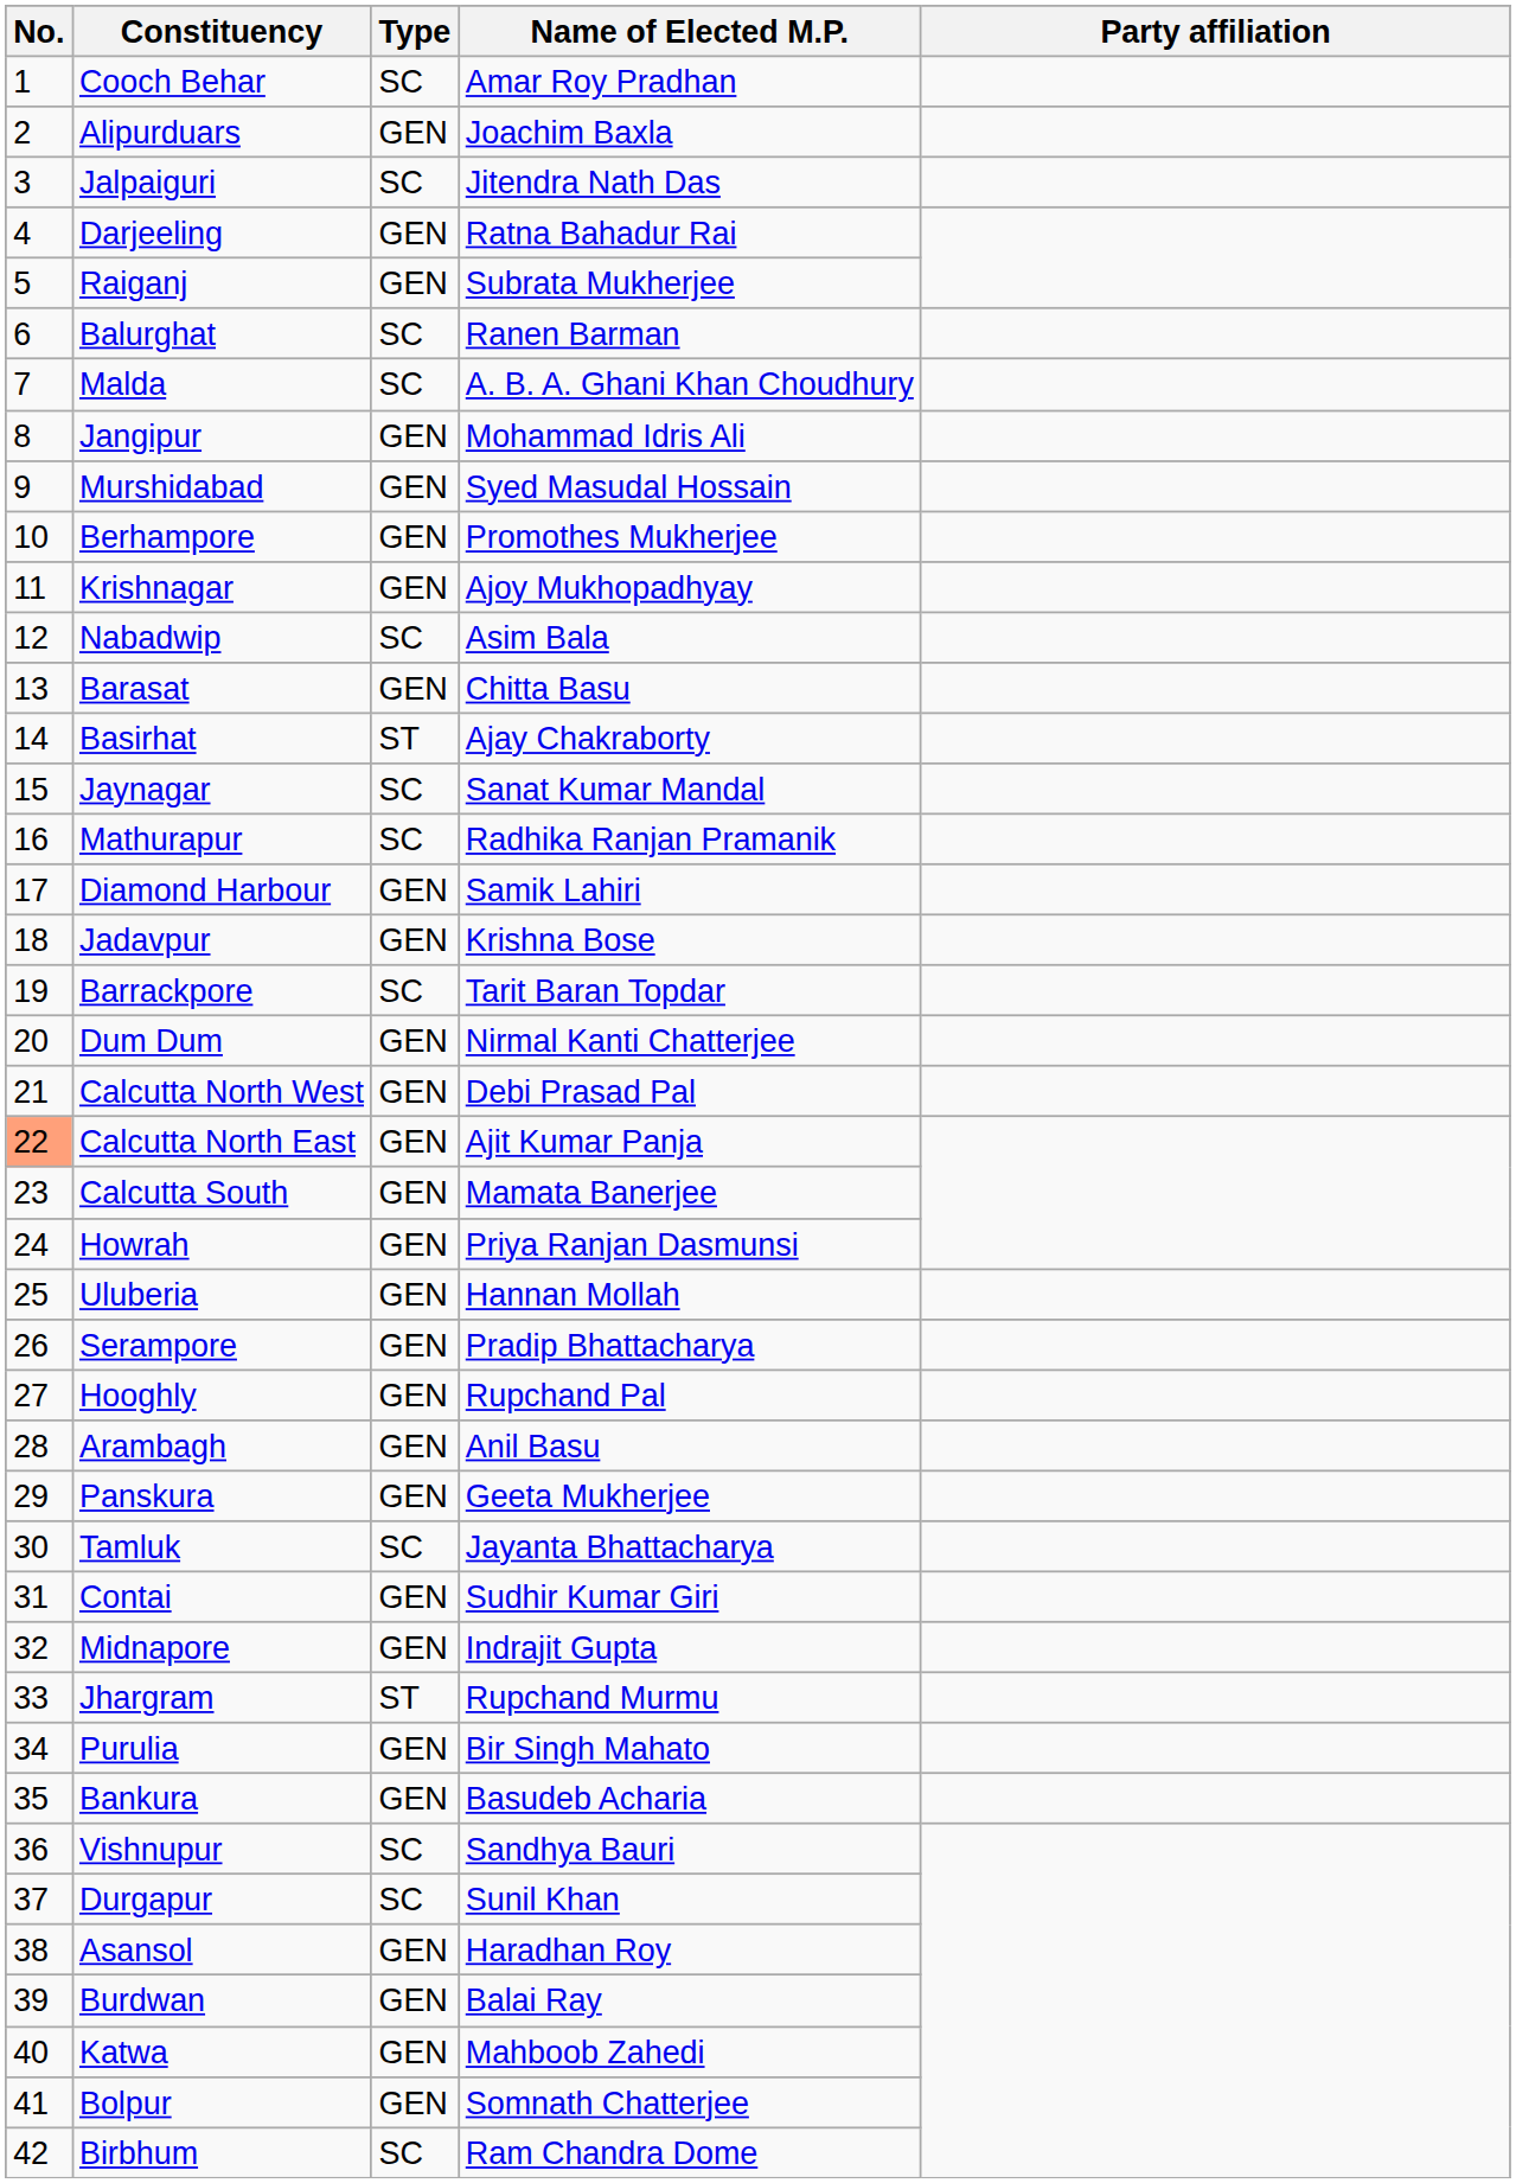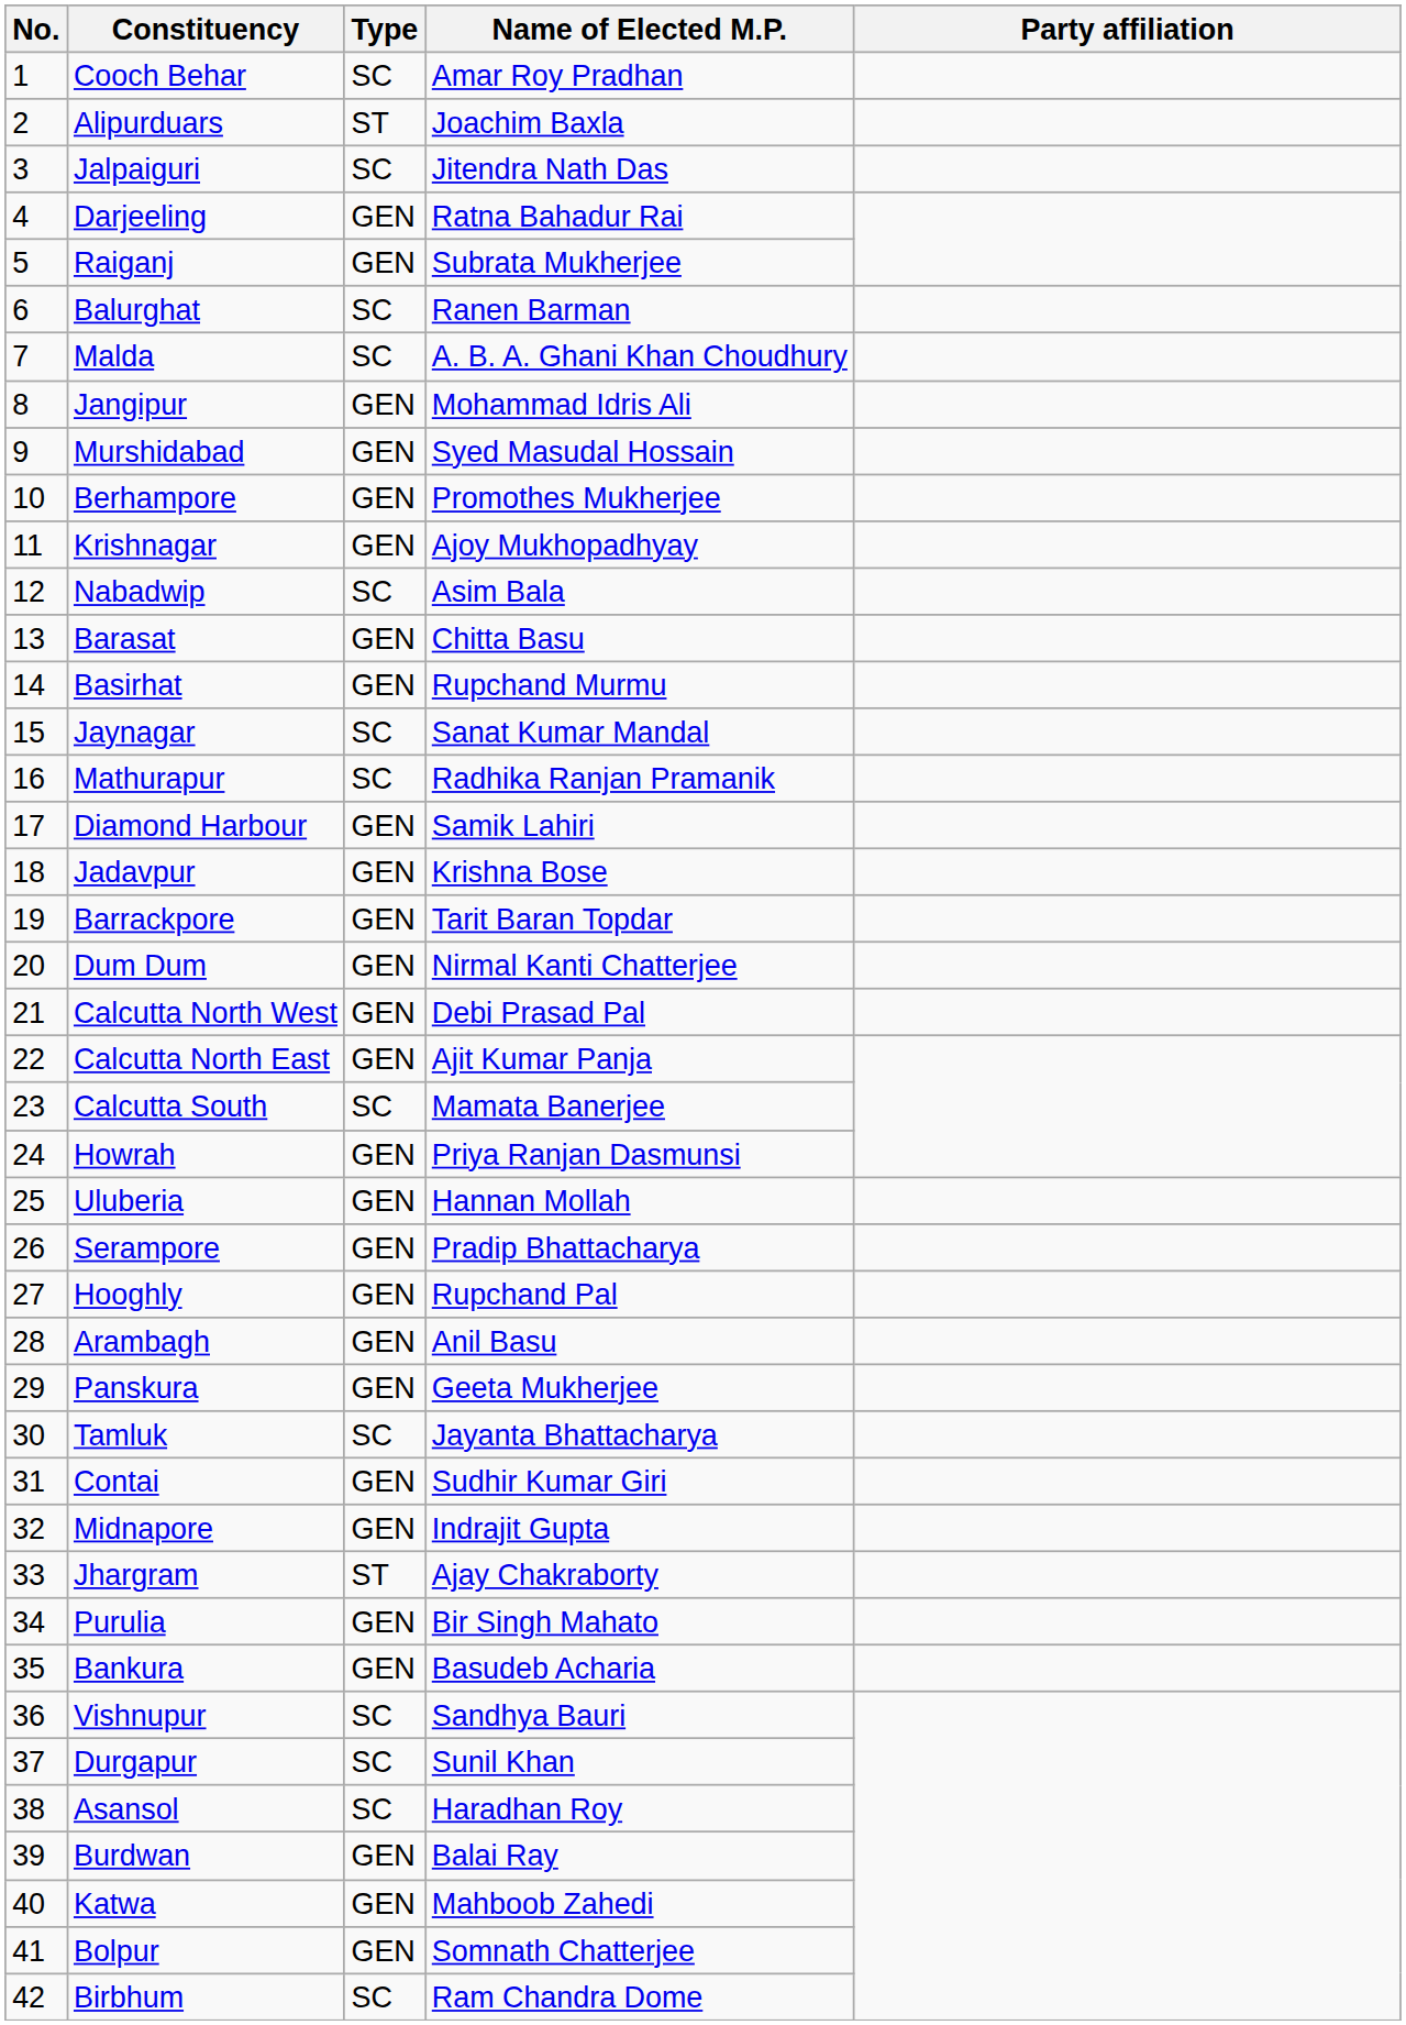 <table class="wikitable" style="font-size:95%;">
 <tr>
 <th>No.</th>
 <th>Constituency</th>
 <th>Type</th>
 <th>Name of Elected M.P.</th>
 <th colspan="2" style="width:18em">Party affiliation</th>
 </tr>
 <tr>
 <td>1</td>
 <td><a href='#'>Cooch Behar</a></td>
 <td>SC</td>
 <td><a href='#'>Amar Roy Pradhan</a></td>
 <td></td>
 </tr>
 <tr>
 <td>2</td>
 <td><a href='#'>Alipurduars</a></td>
-<td>GEN</td>
+<td>ST</td>
 <td><a href='#'>Joachim Baxla</a></td>
 <td></td>
 </tr>
 <tr>
 <td>3</td>
 <td><a href='#'>Jalpaiguri</a></td>
 <td>SC</td>
 <td><a href='#'>Jitendra Nath Das</a></td>
 <td></td>
 </tr>
 <tr>
 <td>4</td>
 <td><a href='#'>Darjeeling</a></td>
 <td>GEN</td>
 <td><a href='#'>Ratna Bahadur Rai</a></td>
 </tr>
 <tr>
 <td>5</td>
 <td><a href='#'>Raiganj</a></td>
 <td>GEN</td>
 <td><a href='#'>Subrata Mukherjee</a></td>
 </tr>
 <tr>
 <td>6</td>
 <td><a href='#'>Balurghat</a></td>
 <td>SC</td>
 <td><a href='#'>Ranen Barman</a></td>
 <td></td>
 </tr>
 <tr>
 <td>7</td>
 <td><a href='#'>Malda</a></td>
 <td>SC</td>
 <td><a href='#'>A. B. A. Ghani Khan Choudhury</a></td>
 <td></td>
 </tr>
 <tr>
 <td>8</td>
 <td><a href='#'>Jangipur</a></td>
 <td>GEN</td>
 <td><a href='#'>Mohammad Idris Ali</a></td>
 </tr>
 <tr>
 <td>9</td>
 <td><a href='#'>Murshidabad</a></td>
 <td>GEN</td>
 <td><a href='#'>Syed Masudal Hossain</a></td>
 <td></td>
 </tr>
 <tr>
 <td>10</td>
 <td><a href='#'>Berhampore</a></td>
 <td>GEN</td>
 <td><a href='#'>Promothes Mukherjee</a></td>
 <td></td>
 </tr>
 <tr>
 <td>11</td>
 <td><a href='#'>Krishnagar</a></td>
 <td>GEN</td>
 <td><a href='#'>Ajoy Mukhopadhyay</a></td>
 <td></td>
 </tr>
 <tr>
 <td>12</td>
 <td><a href='#'>Nabadwip</a></td>
 <td>SC</td>
 <td><a href='#'>Asim Bala</a></td>
 </tr>
 <tr>
 <td>13</td>
 <td><a href='#'>Barasat</a></td>
 <td>GEN</td>
 <td><a href='#'>Chitta Basu</a></td>
 <td></td>
 </tr>
 <tr>
 <td>14</td>
 <td><a href='#'>Basirhat</a></td>
-<td>ST</td>
-<td><a href='#'>Ajay Chakraborty</a></td>
+<td>GEN</td>
+<td><a href='#'>Rupchand Murmu</a></td>
 <td></td>
 </tr>
 <tr>
 <td>15</td>
 <td><a href='#'>Jaynagar</a></td>
 <td>SC</td>
 <td><a href='#'>Sanat Kumar Mandal</a></td>
 <td></td>
 </tr>
 <tr>
 <td>16</td>
 <td><a href='#'>Mathurapur</a></td>
 <td>SC</td>
 <td><a href='#'>Radhika Ranjan Pramanik</a></td>
 <td></td>
 </tr>
 <tr>
 <td>17</td>
 <td><a href='#'>Diamond Harbour</a></td>
 <td>GEN</td>
 <td><a href='#'>Samik Lahiri</a></td>
 </tr>
 <tr>
 <td>18</td>
 <td><a href='#'>Jadavpur</a></td>
 <td>GEN</td>
 <td><a href='#'>Krishna Bose</a></td>
 <td></td>
 </tr>
 <tr>
 <td>19</td>
 <td><a href='#'>Barrackpore</a></td>
-<td>SC</td>
+<td>GEN</td>
 <td><a href='#'>Tarit Baran Topdar</a></td>
 <td></td>
 </tr>
 <tr>
 <td>20</td>
 <td><a href='#'>Dum Dum</a></td>
 <td>GEN</td>
 <td><a href='#'>Nirmal Kanti Chatterjee</a></td>
 </tr>
 <tr>
 <td>21</td>
 <td><a href='#'>Calcutta North West</a></td>
 <td>GEN</td>
 <td><a href='#'>Debi Prasad Pal</a></td>
 <td></td>
 </tr>
 <tr>
-<td style="background: lightsalmon;">22</td>
+<td>22</td>
 <td><a href='#'>Calcutta North East</a></td>
 <td>GEN</td>
 <td><a href='#'>Ajit Kumar Panja</a></td>
 </tr>
 <tr>
 <td>23</td>
 <td><a href='#'>Calcutta South</a></td>
-<td>GEN</td>
+<td>SC</td>
 <td><a href='#'>Mamata Banerjee</a></td>
 </tr>
 <tr>
 <td>24</td>
 <td><a href='#'>Howrah</a></td>
 <td>GEN</td>
 <td><a href='#'>Priya Ranjan Dasmunsi</a></td>
 </tr>
 <tr>
 <td>25</td>
 <td><a href='#'>Uluberia</a></td>
 <td>GEN</td>
 <td><a href='#'>Hannan Mollah</a></td>
 <td></td>
 </tr>
 <tr>
 <td>26</td>
 <td><a href='#'>Serampore</a></td>
 <td>GEN</td>
 <td><a href='#'>Pradip Bhattacharya</a></td>
 <td></td>
 </tr>
 <tr>
 <td>27</td>
 <td><a href='#'>Hooghly</a></td>
 <td>GEN</td>
 <td><a href='#'>Rupchand Pal</a></td>
 <td></td>
 </tr>
 <tr>
 <td>28</td>
 <td><a href='#'>Arambagh</a></td>
 <td>GEN</td>
 <td><a href='#'>Anil Basu</a></td>
 </tr>
 <tr>
 <td>29</td>
 <td><a href='#'>Panskura</a></td>
 <td>GEN</td>
 <td><a href='#'>Geeta Mukherjee</a></td>
 <td></td>
 </tr>
 <tr>
 <td>30</td>
 <td><a href='#'>Tamluk</a></td>
 <td>SC</td>
 <td><a href='#'>Jayanta Bhattacharya</a></td>
 <td></td>
 </tr>
 <tr>
 <td>31</td>
 <td><a href='#'>Contai</a></td>
 <td>GEN</td>
 <td><a href='#'>Sudhir Kumar Giri</a></td>
 <td></td>
 </tr>
 <tr>
 <td>32</td>
 <td><a href='#'>Midnapore</a></td>
 <td>GEN</td>
 <td><a href='#'>Indrajit Gupta</a></td>
 <td></td>
 </tr>
 <tr>
 <td>33</td>
 <td><a href='#'>Jhargram</a></td>
 <td>ST</td>
-<td><a href='#'>Rupchand Murmu</a></td>
+<td><a href='#'>Ajay Chakraborty</a></td>
 <td></td>
 </tr>
 <tr>
 <td>34</td>
 <td><a href='#'>Purulia</a></td>
 <td>GEN</td>
 <td><a href='#'>Bir Singh Mahato</a></td>
 <td></td>
 </tr>
 <tr>
 <td>35</td>
 <td><a href='#'>Bankura</a></td>
 <td>GEN</td>
 <td><a href='#'>Basudeb Acharia</a></td>
 <td></td>
 </tr>
 <tr>
 <td>36</td>
 <td><a href='#'>Vishnupur</a></td>
 <td>SC</td>
 <td><a href='#'>Sandhya Bauri</a></td>
 </tr>
 <tr>
 <td>37</td>
 <td><a href='#'>Durgapur</a></td>
 <td>SC</td>
 <td><a href='#'>Sunil Khan</a></td>
 </tr>
 <tr>
 <td>38</td>
 <td><a href='#'>Asansol</a></td>
-<td>GEN</td>
+<td>SC</td>
 <td><a href='#'>Haradhan Roy</a></td>
 </tr>
 <tr>
 <td>39</td>
 <td><a href='#'>Burdwan</a></td>
 <td>GEN</td>
 <td><a href='#'>Balai Ray</a></td>
 </tr>
 <tr>
 <td>40</td>
 <td><a href='#'>Katwa</a></td>
 <td>GEN</td>
 <td><a href='#'>Mahboob Zahedi</a></td>
 </tr>
 <tr>
 <td>41</td>
 <td><a href='#'>Bolpur</a></td>
 <td>GEN</td>
 <td><a href='#'>Somnath Chatterjee</a></td>
 </tr>
 <tr>
 <td>42</td>
 <td><a href='#'>Birbhum</a></td>
 <td>SC</td>
 <td><a href='#'>Ram Chandra Dome</a></td>
 </tr>
 <tr>
 </tr>
 </table>
